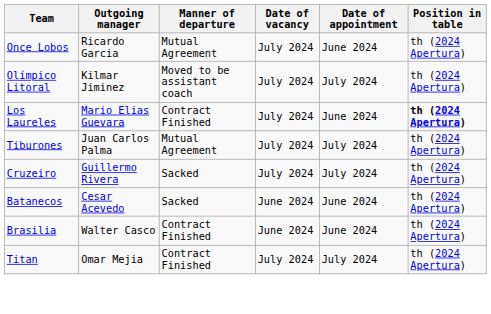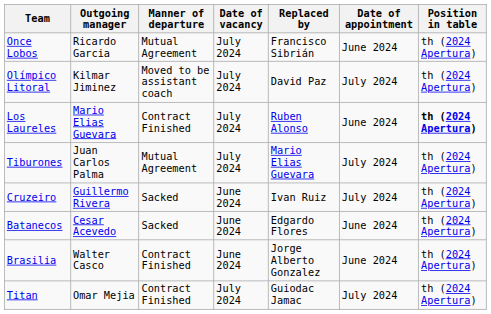 <table class="wikitable">
 <tr>
 <th>Team</th>
 <th>Outgoing manager</th>
 <th>Manner of departure</th>
 <th>Date of vacancy</th>
+<th>Replaced by</th>
 <th>Date of appointment</th>
 <th>Position in table</th>
 </tr>
 <tr>
 <td><a href='#'>Once Lobos</a></td>
 <td> Ricardo Garcia</td>
 <td>Mutual Agreement</td>
 <td>July 2024</td>
+<td> Francisco Sibrián</td>
 <td>June 2024</td>
 <td>th (<a href='#'>2024 Apertura</a>)</td>
 </tr>
 <tr>
 <td><a href='#'>Olímpico Litoral</a></td>
 <td> Kilmar Jiminez</td>
 <td>Moved to be assistant coach</td>
 <td>July 2024</td>
+<td> David Paz</td>
 <td>July 2024</td>
 <td>th (<a href='#'>2024 Apertura</a>)</td>
 </tr>
 <tr>
 <td><a href='#'>Los Laureles</a></td>
 <td> <a href='#'>Mario Elias Guevara</a></td>
 <td>Contract Finished</td>
 <td>July 2024</td>
+<td> <a href='#'>Ruben Alonso</a></td>
 <td>June 2024</td>
 <td><strong>th (<a href='#'>2024 Apertura</a>)</strong></td>
 </tr>
 <tr>
 <td><a href='#'>Tiburones</a></td>
 <td> Juan Carlos Palma</td>
 <td>Mutual Agreement</td>
 <td>July 2024</td>
+<td> <a href='#'>Mario Elias Guevara</a></td>
 <td>July 2024</td>
 <td>th (<a href='#'>2024 Apertura</a>)</td>
 </tr>
 <tr>
 <td><a href='#'>Cruzeiro</a></td>
 <td> <a href='#'>Guillermo Rivera</a></td>
 <td>Sacked</td>
-<td>July 2024</td>
+<td>June 2024</td>
+<td> Ivan Ruiz</td>
 <td>July 2024</td>
 <td>th (<a href='#'>2024 Apertura</a>)</td>
 </tr>
 <tr>
 <td><a href='#'>Batanecos</a></td>
 <td> <a href='#'>Cesar Acevedo</a></td>
 <td>Sacked</td>
 <td>June 2024</td>
+<td> Edgardo Flores</td>
 <td>June 2024</td>
 <td>th (<a href='#'>2024 Apertura</a>)</td>
 </tr>
 <tr>
 <td><a href='#'>Brasilia</a></td>
 <td> Walter Casco</td>
 <td>Contract Finished</td>
 <td>June 2024</td>
+<td> Jorge Alberto Gonzalez</td>
 <td>June 2024</td>
 <td>th (<a href='#'>2024 Apertura</a>)</td>
 </tr>
 <tr>
 <td><a href='#'>Titan</a></td>
 <td> Omar Mejia</td>
 <td>Contract Finished</td>
 <td>July 2024</td>
+<td> Guiodac Jamac</td>
 <td>July 2024</td>
 <td>th (<a href='#'>2024 Apertura</a>)</td>
 </tr>
 </table>
